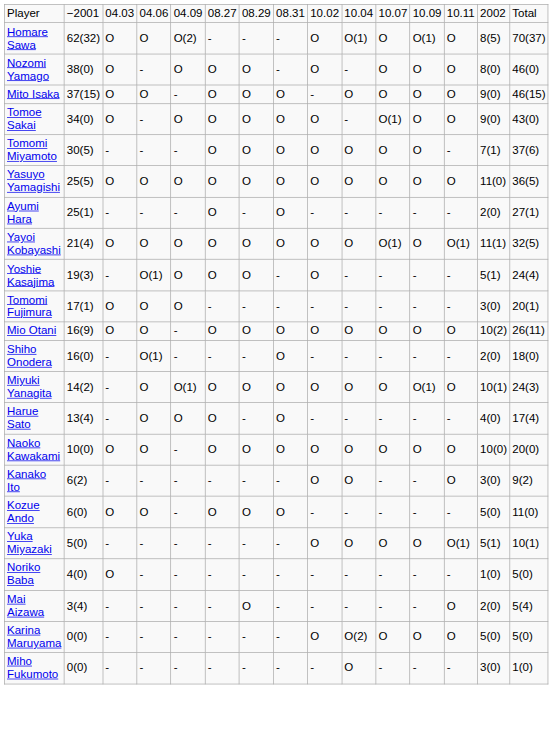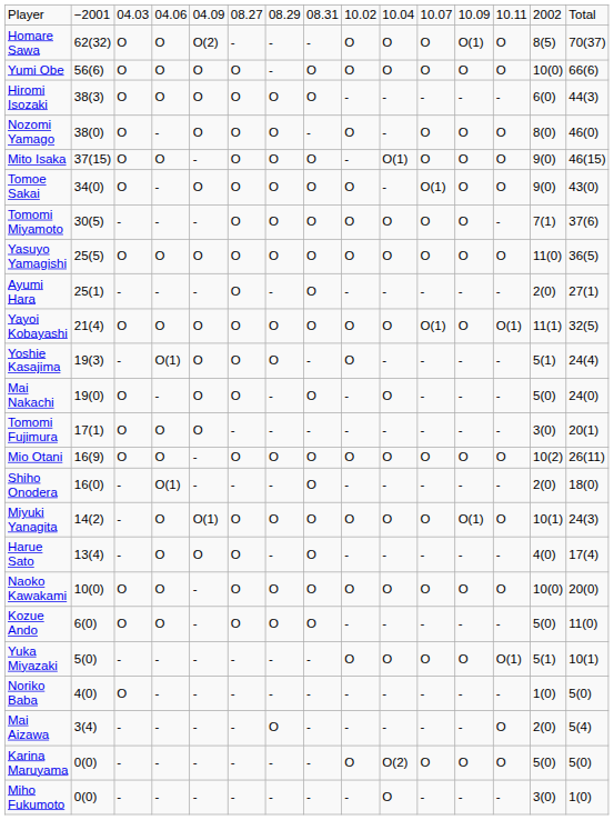 <table class="wikitable" style="text-align:left;">
 <tr>
 <td>Player</td>
 <td>−2001</td>
 <td>04.03</td>
 <td>04.06</td>
 <td>04.09</td>
 <td>08.27</td>
 <td>08.29</td>
 <td>08.31</td>
 <td>10.02</td>
 <td>10.04</td>
 <td>10.07</td>
 <td>10.09</td>
 <td>10.11</td>
 <td>2002</td>
 <td>Total</td>
 </tr>
 <tr>
 <td><a href='#'>Homare Sawa</a></td>
 <td>62(32)</td>
 <td>O</td>
 <td>O</td>
 <td>O(2)</td>
 <td>-</td>
 <td>-</td>
 <td>-</td>
 <td>O</td>
-<td>O(1)</td>
+<td>O</td>
 <td>O</td>
 <td>O(1)</td>
 <td>O</td>
 <td>8(5)</td>
 <td>70(37)</td>
+</tr>
+<tr>
+<td><a href='#'>Yumi Obe</a></td>
+<td>56(6)</td>
+<td>O</td>
+<td>O</td>
+<td>O</td>
+<td>O</td>
+<td>-</td>
+<td>O</td>
+<td>O</td>
+<td>O</td>
+<td>O</td>
+<td>O</td>
+<td>O</td>
+<td>10(0)</td>
+<td>66(6)</td>
+</tr>
+<tr>
+<td><a href='#'>Hiromi Isozaki</a></td>
+<td>38(3)</td>
+<td>O</td>
+<td>O</td>
+<td>O</td>
+<td>O</td>
+<td>O</td>
+<td>O</td>
+<td>-</td>
+<td>-</td>
+<td>-</td>
+<td>-</td>
+<td>-</td>
+<td>6(0)</td>
+<td>44(3)</td>
 </tr>
 <tr>
 <td><a href='#'>Nozomi Yamago</a></td>
 <td>38(0)</td>
 <td>O</td>
 <td>-</td>
 <td>O</td>
 <td>O</td>
 <td>O</td>
 <td>-</td>
 <td>O</td>
 <td>-</td>
 <td>O</td>
 <td>O</td>
 <td>O</td>
 <td>8(0)</td>
 <td>46(0)</td>
 </tr>
 <tr>
 <td><a href='#'>Mito Isaka</a></td>
 <td>37(15)</td>
 <td>O</td>
 <td>O</td>
 <td>-</td>
 <td>O</td>
 <td>O</td>
 <td>O</td>
 <td>-</td>
-<td>O</td>
+<td>O(1)</td>
 <td>O</td>
 <td>O</td>
 <td>O</td>
 <td>9(0)</td>
 <td>46(15)</td>
 </tr>
 <tr>
 <td><a href='#'>Tomoe Sakai</a></td>
 <td>34(0)</td>
 <td>O</td>
 <td>-</td>
 <td>O</td>
 <td>O</td>
 <td>O</td>
 <td>O</td>
 <td>O</td>
 <td>-</td>
 <td>O(1)</td>
 <td>O</td>
 <td>O</td>
 <td>9(0)</td>
 <td>43(0)</td>
 </tr>
 <tr>
 <td><a href='#'>Tomomi Miyamoto</a></td>
 <td>30(5)</td>
 <td>-</td>
 <td>-</td>
 <td>-</td>
 <td>O</td>
 <td>O</td>
 <td>O</td>
 <td>O</td>
 <td>O</td>
 <td>O</td>
 <td>O</td>
 <td>-</td>
 <td>7(1)</td>
 <td>37(6)</td>
 </tr>
 <tr>
 <td><a href='#'>Yasuyo Yamagishi</a></td>
 <td>25(5)</td>
 <td>O</td>
 <td>O</td>
 <td>O</td>
 <td>O</td>
 <td>O</td>
 <td>O</td>
 <td>O</td>
 <td>O</td>
 <td>O</td>
 <td>O</td>
 <td>O</td>
 <td>11(0)</td>
 <td>36(5)</td>
 </tr>
 <tr>
 <td><a href='#'>Ayumi Hara</a></td>
 <td>25(1)</td>
 <td>-</td>
 <td>-</td>
 <td>-</td>
 <td>O</td>
 <td>-</td>
 <td>O</td>
 <td>-</td>
 <td>-</td>
 <td>-</td>
 <td>-</td>
 <td>-</td>
 <td>2(0)</td>
 <td>27(1)</td>
 </tr>
 <tr>
 <td><a href='#'>Yayoi Kobayashi</a></td>
 <td>21(4)</td>
 <td>O</td>
 <td>O</td>
 <td>O</td>
 <td>O</td>
 <td>O</td>
 <td>O</td>
 <td>O</td>
 <td>O</td>
 <td>O(1)</td>
 <td>O</td>
 <td>O(1)</td>
 <td>11(1)</td>
 <td>32(5)</td>
 </tr>
 <tr>
 <td><a href='#'>Yoshie Kasajima</a></td>
 <td>19(3)</td>
 <td>-</td>
 <td>O(1)</td>
 <td>O</td>
 <td>O</td>
 <td>O</td>
 <td>-</td>
 <td>O</td>
 <td>-</td>
 <td>-</td>
 <td>-</td>
 <td>-</td>
 <td>5(1)</td>
 <td>24(4)</td>
 </tr>
 <tr>
+<td><a href='#'>Mai Nakachi</a></td>
+<td>19(0)</td>
+<td>O</td>
+<td>-</td>
+<td>O</td>
+<td>O</td>
+<td>-</td>
+<td>O</td>
+<td>-</td>
+<td>O</td>
+<td>-</td>
+<td>-</td>
+<td>-</td>
+<td>5(0)</td>
+<td>24(0)</td>
+</tr>
+<tr>
 <td><a href='#'>Tomomi Fujimura</a></td>
 <td>17(1)</td>
 <td>O</td>
 <td>O</td>
 <td>O</td>
 <td>-</td>
 <td>-</td>
 <td>-</td>
 <td>-</td>
 <td>-</td>
 <td>-</td>
 <td>-</td>
 <td>-</td>
 <td>3(0)</td>
 <td>20(1)</td>
 </tr>
 <tr>
 <td><a href='#'>Mio Otani</a></td>
 <td>16(9)</td>
 <td>O</td>
 <td>O</td>
 <td>-</td>
 <td>O</td>
 <td>O</td>
 <td>O</td>
 <td>O</td>
 <td>O</td>
 <td>O</td>
 <td>O</td>
 <td>O</td>
 <td>10(2)</td>
 <td>26(11)</td>
 </tr>
 <tr>
 <td><a href='#'>Shiho Onodera</a></td>
 <td>16(0)</td>
 <td>-</td>
 <td>O(1)</td>
 <td>-</td>
 <td>-</td>
 <td>-</td>
 <td>O</td>
 <td>-</td>
 <td>-</td>
 <td>-</td>
 <td>-</td>
 <td>-</td>
 <td>2(0)</td>
 <td>18(0)</td>
 </tr>
 <tr>
 <td><a href='#'>Miyuki Yanagita</a></td>
 <td>14(2)</td>
 <td>-</td>
 <td>O</td>
 <td>O(1)</td>
 <td>O</td>
 <td>O</td>
 <td>O</td>
 <td>O</td>
 <td>O</td>
 <td>O</td>
 <td>O(1)</td>
 <td>O</td>
 <td>10(1)</td>
 <td>24(3)</td>
 </tr>
 <tr>
 <td><a href='#'>Harue Sato</a></td>
 <td>13(4)</td>
 <td>-</td>
 <td>O</td>
 <td>O</td>
 <td>O</td>
 <td>-</td>
 <td>O</td>
 <td>-</td>
 <td>-</td>
 <td>-</td>
 <td>-</td>
 <td>-</td>
 <td>4(0)</td>
 <td>17(4)</td>
 </tr>
 <tr>
 <td><a href='#'>Naoko Kawakami</a></td>
 <td>10(0)</td>
 <td>O</td>
 <td>O</td>
 <td>-</td>
 <td>O</td>
 <td>O</td>
 <td>O</td>
 <td>O</td>
 <td>O</td>
 <td>O</td>
 <td>O</td>
 <td>O</td>
 <td>10(0)</td>
 <td>20(0)</td>
-</tr>
-<tr>
-<td><a href='#'>Kanako Ito</a></td>
-<td>6(2)</td>
-<td>-</td>
-<td>-</td>
-<td>-</td>
-<td>-</td>
-<td>-</td>
-<td>-</td>
-<td>O</td>
-<td>O</td>
-<td>-</td>
-<td>-</td>
-<td>O</td>
-<td>3(0)</td>
-<td>9(2)</td>
 </tr>
 <tr>
 <td><a href='#'>Kozue Ando</a></td>
 <td>6(0)</td>
 <td>O</td>
 <td>O</td>
 <td>-</td>
 <td>O</td>
 <td>O</td>
 <td>O</td>
 <td>-</td>
 <td>-</td>
 <td>-</td>
 <td>-</td>
 <td>-</td>
 <td>5(0)</td>
 <td>11(0)</td>
 </tr>
 <tr>
 <td><a href='#'>Yuka Miyazaki</a></td>
 <td>5(0)</td>
 <td>-</td>
 <td>-</td>
 <td>-</td>
 <td>-</td>
 <td>-</td>
 <td>-</td>
 <td>O</td>
 <td>O</td>
 <td>O</td>
 <td>O</td>
 <td>O(1)</td>
 <td>5(1)</td>
 <td>10(1)</td>
 </tr>
 <tr>
 <td><a href='#'>Noriko Baba</a></td>
 <td>4(0)</td>
 <td>O</td>
 <td>-</td>
 <td>-</td>
 <td>-</td>
 <td>-</td>
 <td>-</td>
 <td>-</td>
 <td>-</td>
 <td>-</td>
 <td>-</td>
 <td>-</td>
 <td>1(0)</td>
 <td>5(0)</td>
 </tr>
 <tr>
 <td><a href='#'>Mai Aizawa</a></td>
 <td>3(4)</td>
 <td>-</td>
 <td>-</td>
 <td>-</td>
 <td>-</td>
 <td>O</td>
 <td>-</td>
 <td>-</td>
 <td>-</td>
 <td>-</td>
 <td>-</td>
 <td>O</td>
 <td>2(0)</td>
 <td>5(4)</td>
 </tr>
 <tr>
 <td><a href='#'>Karina Maruyama</a></td>
 <td>0(0)</td>
 <td>-</td>
 <td>-</td>
 <td>-</td>
 <td>-</td>
 <td>-</td>
 <td>-</td>
 <td>O</td>
 <td>O(2)</td>
 <td>O</td>
 <td>O</td>
 <td>O</td>
 <td>5(0)</td>
 <td>5(0)</td>
 </tr>
 <tr>
 <td><a href='#'>Miho Fukumoto</a></td>
 <td>0(0)</td>
 <td>-</td>
 <td>-</td>
 <td>-</td>
 <td>-</td>
 <td>-</td>
 <td>-</td>
 <td>-</td>
 <td>O</td>
 <td>-</td>
 <td>-</td>
 <td>-</td>
 <td>3(0)</td>
 <td>1(0)</td>
 </tr>
 </table>
